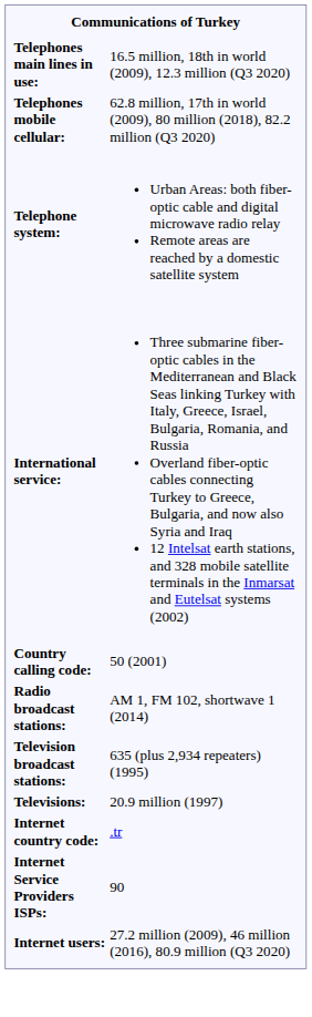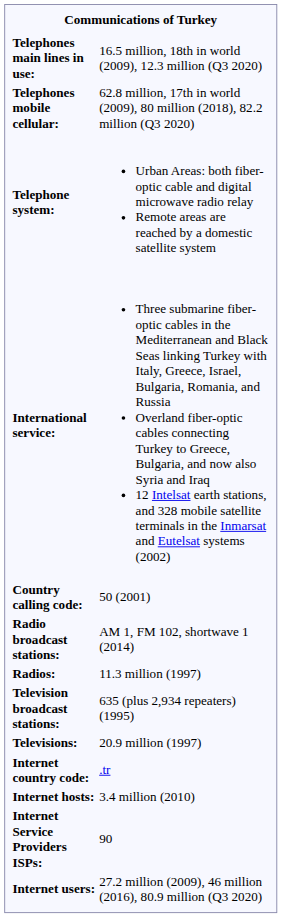 <table style="width:300px; border:1px solid #8888aa; background:#f7f8ff; padding:5px; font-size:90%; float:right;">
 <tr>
 <th colspan=2>Communications of Turkey</th>
 </tr>
 <tr>
 <td colspan="2" align="center"></td>
 </tr>
 <tr>
 <td><strong>Telephones main lines in use:</strong></td>
 <td>16.5 million, 18th in world (2009), 12.3 million (Q3 2020)</td>
 </tr>
 <tr>
 <td><strong>Telephones mobile cellular:</strong></td>
 <td>62.8 million, 17th in world (2009), 80 million (2018), 82.2 million (Q3 2020)</td>
 </tr>
 <tr>
 <td><strong>Telephone system:</strong></td>
 <td><br><ul><li>Urban Areas: both fiber-optic cable and digital microwave radio relay</li><li>Remote areas are reached by a domestic satellite system</li></ul></td>
 </tr>
 <tr>
 <td><strong>International service:</strong></td>
 <td><br><ul><li>Three submarine fiber-optic cables in the Mediterranean and Black Seas linking Turkey with Italy, Greece, Israel, Bulgaria, Romania, and Russia</li><li>Overland fiber-optic cables connecting Turkey to Greece, Bulgaria, and now also Syria and Iraq</li><li>12 <a href='#'>Intelsat</a> earth stations, and 328 mobile satellite terminals in the <a href='#'>Inmarsat</a> and <a href='#'>Eutelsat</a> systems (2002)</li></ul></td>
 </tr>
 <tr>
 <td><strong>Country calling code:</strong></td>
 <td>50 (2001)</td>
 </tr>
 <tr>
 <td><strong>Radio broadcast stations:</strong></td>
 <td>AM 1, FM 102, shortwave 1 (2014)</td>
 </tr>
 <tr>
+<td><strong>Radios:</strong></td>
+<td>11.3 million (1997)</td>
+</tr>
+<tr>
 <td><strong>Television broadcast stations:</strong></td>
 <td>635 (plus 2,934 repeaters) (1995)</td>
 </tr>
 <tr>
 <td><strong>Televisions:</strong></td>
 <td>20.9 million (1997)</td>
 </tr>
 <tr>
 <td><strong>Internet country code:</strong></td>
 <td><a href='#'>.tr</a></td>
 </tr>
 <tr>
+<td><strong>Internet hosts:</strong></td>
+<td>3.4 million (2010)</td>
+</tr>
+<tr>
 <td><strong>Internet Service Providers ISPs:</strong></td>
 <td>90</td>
 </tr>
 <tr>
 <td><strong>Internet users:</strong></td>
 <td>27.2 million (2009), 46 million (2016), 80.9 million (Q3 2020)</td>
 </tr>
 </table>
